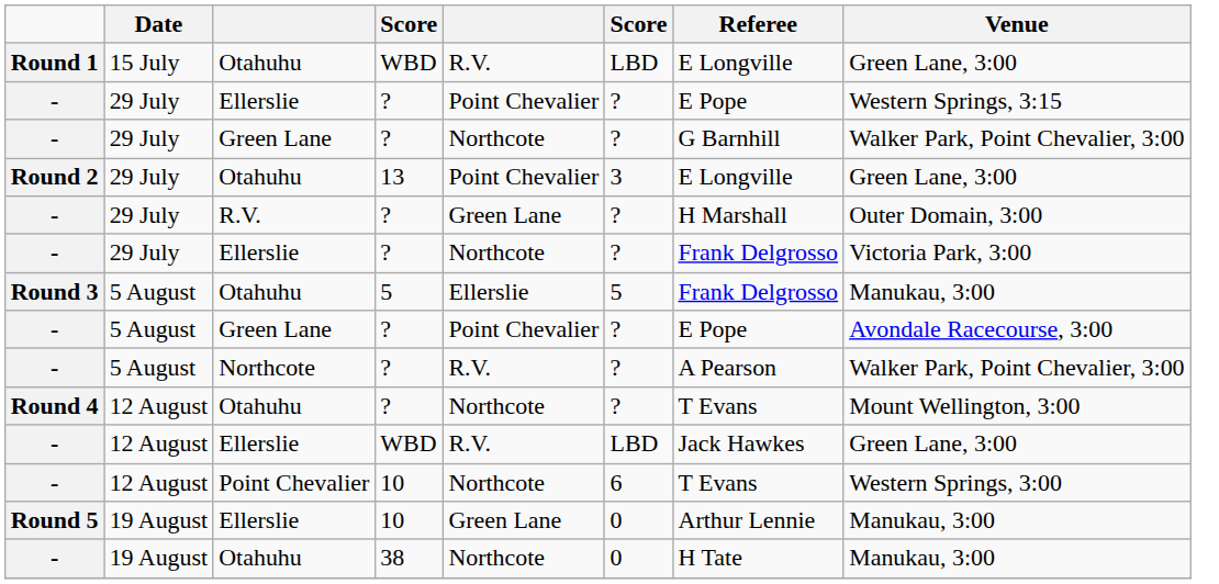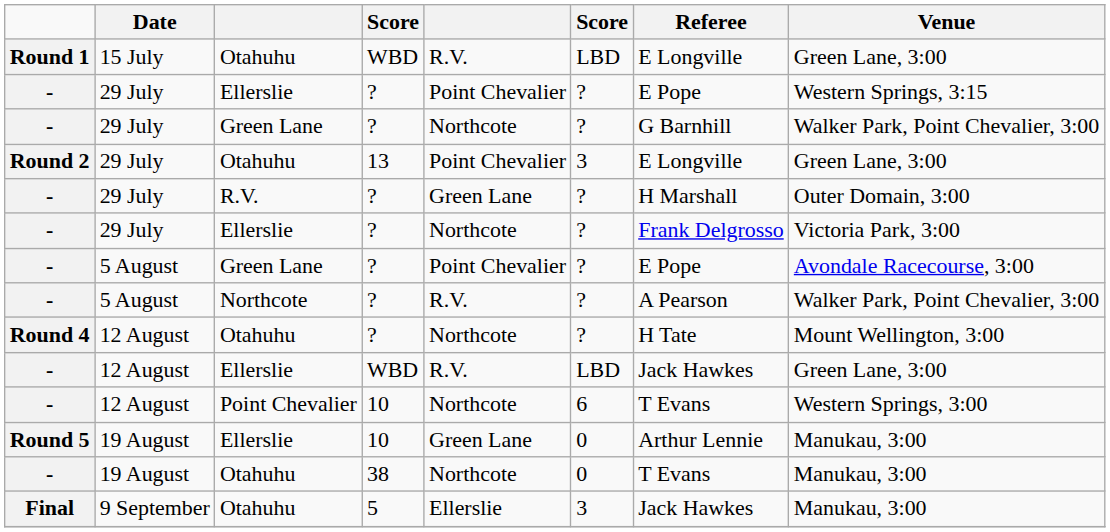 <table class="wikitable mw-collapsible">
 <tr>
 <td></td>
 <th scope="col">Date</th>
 <th scope="col"></th>
 <th scope="col">Score</th>
 <th scope="col"></th>
 <th scope="col">Score</th>
 <th scope="col">Referee</th>
 <th scope="col">Venue</th>
 </tr>
 <tr>
 <th scope="row">Round 1</th>
 <td>15 July</td>
 <td>Otahuhu</td>
 <td>WBD</td>
 <td>R.V.</td>
 <td>LBD</td>
 <td>E Longville</td>
 <td>Green Lane, 3:00</td>
 </tr>
 <tr>
 <th scope="row">-</th>
 <td>29 July</td>
 <td>Ellerslie</td>
 <td>?</td>
 <td>Point Chevalier</td>
 <td>?</td>
 <td>E Pope</td>
 <td>Western Springs, 3:15</td>
 </tr>
 <tr>
 <th scope="row">-</th>
 <td>29 July</td>
 <td>Green Lane</td>
 <td>?</td>
 <td>Northcote</td>
 <td>?</td>
 <td>G Barnhill</td>
 <td>Walker Park, Point Chevalier, 3:00</td>
 </tr>
 <tr>
 <th scope="row">Round 2</th>
 <td>29 July</td>
 <td>Otahuhu</td>
 <td>13</td>
 <td>Point Chevalier</td>
 <td>3</td>
 <td>E Longville</td>
 <td>Green Lane, 3:00</td>
 </tr>
 <tr>
 <th scope="row">-</th>
 <td>29 July</td>
 <td>R.V.</td>
 <td>?</td>
 <td>Green Lane</td>
 <td>?</td>
 <td>H Marshall</td>
 <td>Outer Domain, 3:00</td>
 </tr>
 <tr>
 <th scope="row">-</th>
 <td>29 July</td>
 <td>Ellerslie</td>
 <td>?</td>
 <td>Northcote</td>
 <td>?</td>
 <td><a href='#'>Frank Delgrosso</a></td>
 <td>Victoria Park, 3:00</td>
 </tr>
 <tr>
-<th scope="row">Round 3</th>
-<td>5 August</td>
-<td>Otahuhu</td>
-<td>5</td>
-<td>Ellerslie</td>
-<td>5</td>
-<td><a href='#'>Frank Delgrosso</a></td>
-<td>Manukau, 3:00</td>
-</tr>
-<tr>
 <th scope="row">-</th>
 <td>5 August</td>
 <td>Green Lane</td>
 <td>?</td>
 <td>Point Chevalier</td>
 <td>?</td>
 <td>E Pope</td>
 <td><a href='#'>Avondale Racecourse</a>, 3:00</td>
 </tr>
 <tr>
 <th scope="row">-</th>
 <td>5 August</td>
 <td>Northcote</td>
 <td>?</td>
 <td>R.V.</td>
 <td>?</td>
 <td>A Pearson</td>
 <td>Walker Park, Point Chevalier, 3:00</td>
 </tr>
 <tr>
 <th scope="row">Round 4</th>
 <td>12 August</td>
 <td>Otahuhu</td>
 <td>?</td>
 <td>Northcote</td>
 <td>?</td>
-<td>T Evans</td>
+<td>H Tate</td>
 <td>Mount Wellington, 3:00</td>
 </tr>
 <tr>
 <th scope="row">-</th>
 <td>12 August</td>
 <td>Ellerslie</td>
 <td>WBD</td>
 <td>R.V.</td>
 <td>LBD</td>
 <td>Jack Hawkes</td>
 <td>Green Lane, 3:00</td>
 </tr>
 <tr>
 <th scope="row">-</th>
 <td>12 August</td>
 <td>Point Chevalier</td>
 <td>10</td>
 <td>Northcote</td>
 <td>6</td>
 <td>T Evans</td>
 <td>Western Springs, 3:00</td>
 </tr>
 <tr>
 <th scope="row">Round 5</th>
 <td>19 August</td>
 <td>Ellerslie</td>
 <td>10</td>
 <td>Green Lane</td>
 <td>0</td>
 <td>Arthur Lennie</td>
 <td>Manukau, 3:00</td>
 </tr>
 <tr>
 <th scope="row">-</th>
 <td>19 August</td>
 <td>Otahuhu</td>
 <td>38</td>
 <td>Northcote</td>
 <td>0</td>
-<td>H Tate</td>
+<td>T Evans</td>
+<td>Manukau, 3:00</td>
+</tr>
+<tr>
+<th scope="row">Final</th>
+<td>9 September</td>
+<td>Otahuhu</td>
+<td>5</td>
+<td>Ellerslie</td>
+<td>3</td>
+<td>Jack Hawkes</td>
 <td>Manukau, 3:00</td>
 </tr>
 <tr>
 </tr>
 </table>
